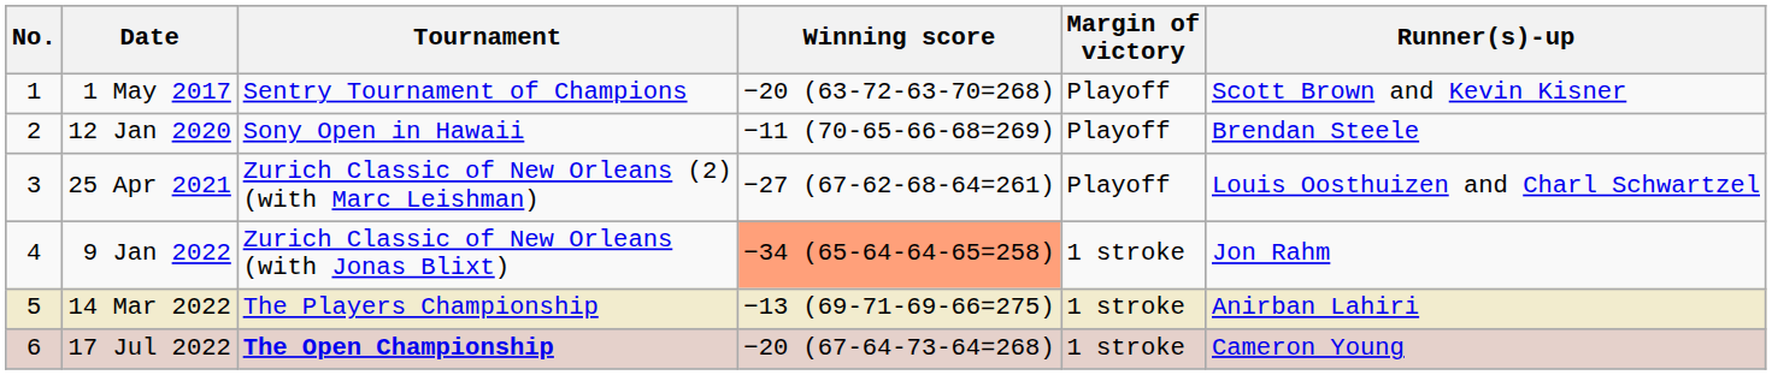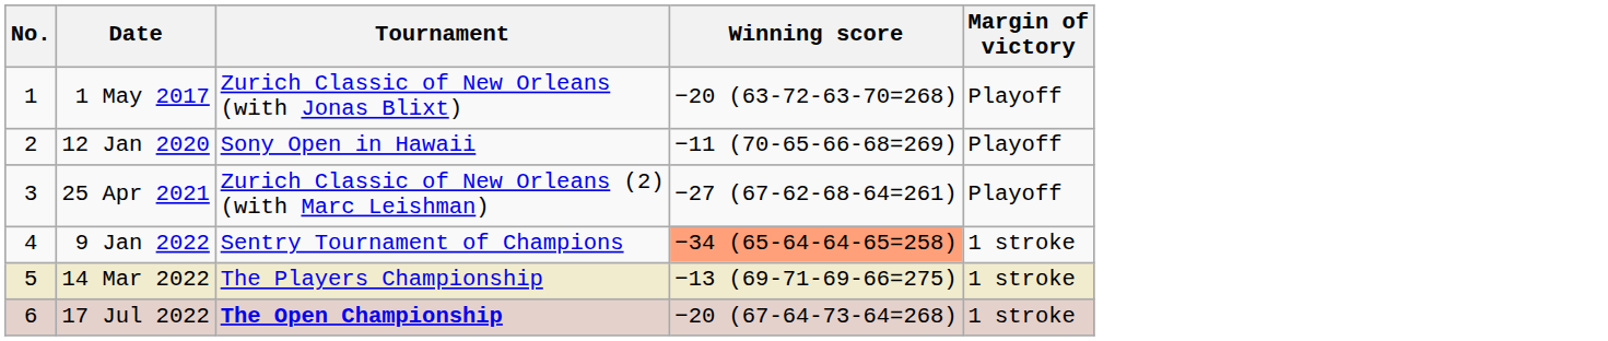 <table class="wikitable" style="font-size:95%;">
 <tr>
 <th>No.</th>
 <th>Date</th>
 <th>Tournament</th>
 <th>Winning score</th>
 <th>Margin of<br>victory</th>
-<th>Runner(s)-up</th>
 </tr>
 <tr>
 <td align=center>1</td>
 <td align=right>1 May <a href='#'>2017</a></td>
-<td><a href='#'>Sentry Tournament of Champions</a></td>
+<td><a href='#'>Zurich Classic of New Orleans</a><br>(with  <a href='#'>Jonas Blixt</a>)</td>
 <td>−20 (63-72-63-70=268)</td>
 <td>Playoff</td>
-<td> <a href='#'>Scott Brown</a> and  <a href='#'>Kevin Kisner</a></td>
 </tr>
 <tr>
 <td align=center>2</td>
 <td align=right>12 Jan <a href='#'>2020</a></td>
 <td><a href='#'>Sony Open in Hawaii</a></td>
 <td>−11 (70-65-66-68=269)</td>
 <td>Playoff</td>
-<td> <a href='#'>Brendan Steele</a></td>
 </tr>
 <tr>
 <td align=center>3</td>
 <td align=right>25 Apr <a href='#'>2021</a></td>
 <td><a href='#'>Zurich Classic of New Orleans</a> (2)<br>(with  <a href='#'>Marc Leishman</a>)</td>
 <td>−27 (67-62-68-64=261)</td>
 <td>Playoff</td>
-<td> <a href='#'>Louis Oosthuizen</a> and  <a href='#'>Charl Schwartzel</a></td>
 </tr>
 <tr>
 <td align=center>4</td>
 <td align=right>9 Jan <a href='#'>2022</a></td>
-<td><a href='#'>Zurich Classic of New Orleans</a><br>(with  <a href='#'>Jonas Blixt</a>)</td>
+<td><a href='#'>Sentry Tournament of Champions</a></td>
 <td style="background: lightsalmon;">−34 (65-64-64-65=258)</td>
 <td>1 stroke</td>
-<td> <a href='#'>Jon Rahm</a></td>
 </tr>
 <tr style="background:#f2ecce;">
 <td align=center>5</td>
 <td align=right>14 Mar 2022</td>
 <td><a href='#'>The Players Championship</a></td>
 <td>−13 (69-71-69-66=275)</td>
 <td>1 stroke</td>
-<td> <a href='#'>Anirban Lahiri</a></td>
 </tr>
 <tr style="background:#e5d1cb;">
 <td align=center>6</td>
 <td align=right>17 Jul 2022</td>
 <td><strong><a href='#'>The Open Championship</a></strong></td>
 <td>−20 (67-64-73-64=268)</td>
 <td>1 stroke</td>
-<td> <a href='#'>Cameron Young</a></td>
 </tr>
 </table>
